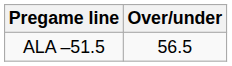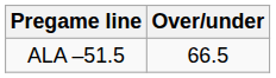 <table class="wikitable">
 <tr align="center">
 <th style=>Pregame line</th>
 <th style=>Over/under</th>
 </tr>
 <tr align="center">
 <td>ALA –51.5</td>
-<td>56.5</td>
+<td>66.5</td>
 </tr>
 </table>
